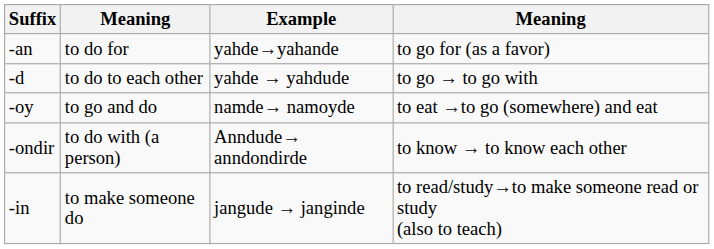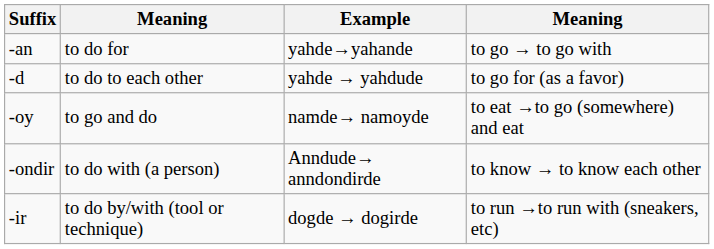 <table class="wikitable">
 <tr>
 <th>Suffix</th>
 <th>Meaning</th>
 <th>Example</th>
 <th>Meaning</th>
 </tr>
 <tr>
 <td>-an</td>
 <td>to do for</td>
 <td>yahde→yahande</td>
-<td>to go for (as a favor)</td>
+<td>to go → to go with</td>
 </tr>
 <tr>
 <td>-d</td>
 <td>to do to each other</td>
 <td>yahde → yahdude</td>
-<td>to go → to go with</td>
+<td>to go for (as a favor)</td>
 </tr>
 <tr>
 <td>-oy</td>
 <td>to go and do</td>
 <td>namde→ namoyde</td>
 <td>to eat →to go (somewhere) and eat</td>
 </tr>
 <tr>
 <td>-ondir</td>
 <td>to do with (a person)</td>
 <td>Anndude→ anndondirde</td>
 <td>to know → to know each other</td>
 </tr>
 <tr>
-<td>-in</td>
-<td>to make someone do</td>
-<td>jangude → janginde</td>
-<td>to read/study→to make someone read or study<br>(also to teach)</td>
+<td>-ir</td>
+<td>to do by/with (tool or technique)</td>
+<td>dogde → dogirde</td>
+<td>to run →to run with (sneakers, etc)</td>
 </tr>
 </table>
